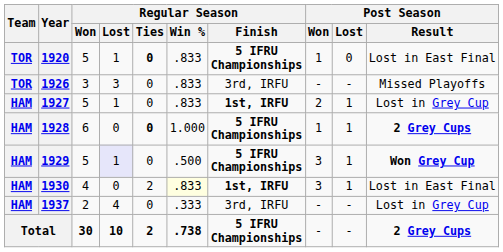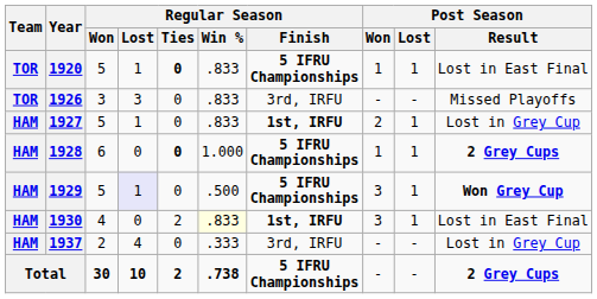 <table class="wikitable" style="font-size: 95%; text-align:center;">
 <tr>
 <th rowspan="2">Team</th>
 <th rowspan="2">Year</th>
 <th colspan="5">Regular Season</th>
 <th colspan="4">Post Season</th>
 </tr>
 <tr>
 <th>Won</th>
 <th>Lost</th>
 <th>Ties</th>
 <th>Win %</th>
 <th>Finish</th>
 <th>Won</th>
 <th>Lost</th>
 <th>Result</th>
 </tr>
 <tr>
 <th><a href='#'>TOR</a></th>
 <th><a href='#'>1920</a></th>
 <td>5</td>
 <td>1</td>
 <td><strong>0</strong></td>
 <td>.833</td>
 <td><strong>5 IFRU<br>Championships</strong></td>
 <td>1</td>
-<td>0</td>
+<td>1</td>
 <td>Lost in East Final</td>
 </tr>
 <tr>
 <th><a href='#'>TOR</a></th>
 <th><a href='#'>1926</a></th>
 <td>3</td>
 <td>3</td>
 <td>0</td>
 <td>.833</td>
 <td>3rd, IRFU</td>
 <td>-</td>
 <td>-</td>
 <td>Missed Playoffs</td>
 </tr>
 <tr>
 <th><a href='#'>HAM</a></th>
 <th><a href='#'>1927</a></th>
 <td>5</td>
 <td>1</td>
 <td>0</td>
 <td>.833</td>
 <td><strong>1st, IRFU</strong></td>
 <td>2</td>
 <td>1</td>
 <td>Lost in <a href='#'>Grey Cup</a></td>
 </tr>
 <tr>
 <th><a href='#'>HAM</a></th>
 <th><a href='#'>1928</a></th>
 <td>6</td>
 <td>0</td>
 <td><strong>0</strong></td>
 <td>1.000</td>
 <td><strong>5 IFRU<br>Championships</strong></td>
 <td>1</td>
 <td>1</td>
 <td><strong>2 <a href='#'>Grey Cups</a></strong></td>
 </tr>
 <tr>
 <th><a href='#'>HAM</a></th>
 <th><a href='#'>1929</a></th>
 <td>5</td>
 <td style="background: lavender;">1</td>
 <td>0</td>
 <td>.500</td>
 <td><strong>5 IFRU<br>Championships</strong></td>
 <td>3</td>
 <td>1</td>
 <td><strong>Won <a href='#'>Grey Cup</a></strong></td>
 </tr>
 <tr>
 <th><a href='#'>HAM</a></th>
 <th><a href='#'>1930</a></th>
 <td>4</td>
 <td>0</td>
 <td>2</td>
 <td style="background: lightyellow;">.833</td>
 <td><strong>1st, IRFU</strong></td>
 <td>3</td>
 <td>1</td>
 <td>Lost in East Final</td>
 </tr>
 <tr>
 <th><a href='#'>HAM</a></th>
 <th><a href='#'>1937</a></th>
 <td>2</td>
 <td>4</td>
 <td>0</td>
 <td>.333</td>
 <td>3rd, IRFU</td>
 <td>-</td>
 <td>-</td>
 <td>Lost in <a href='#'>Grey Cup</a></td>
 </tr>
 <tr>
 <th colspan="2"><strong>Total</strong></th>
 <td><strong>30</strong></td>
 <td><strong>10</strong></td>
 <td><strong>2</strong></td>
 <td><strong>.738</strong></td>
 <td><strong>5 IFRU<br>Championships</strong></td>
 <td>-</td>
 <td>-</td>
 <td><strong>2 <a href='#'>Grey Cups</a></strong></td>
 </tr>
 </table>
